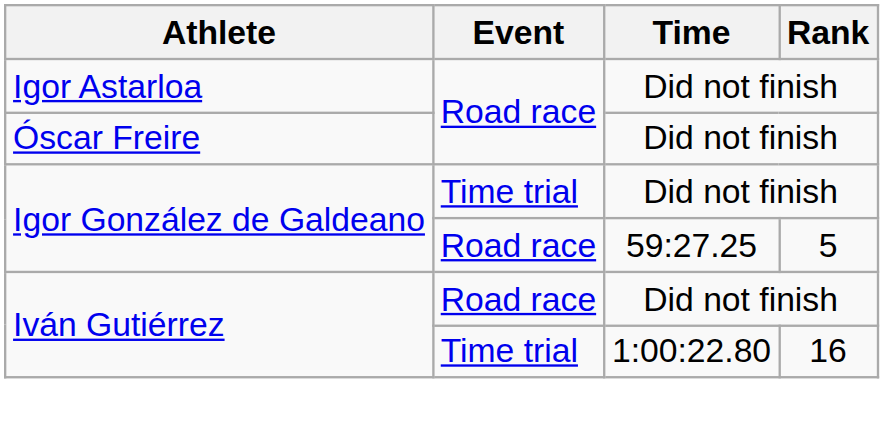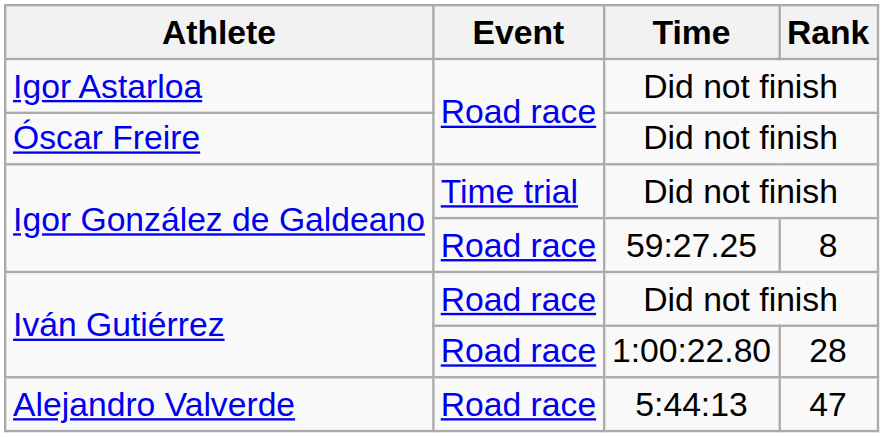 <table class=wikitable style="font-size:90%">
 <tr>
 <th>Athlete</th>
 <th>Event</th>
 <th>Time</th>
 <th>Rank</th>
 </tr>
 <tr align=center>
 <td align=left><a href='#'>Igor Astarloa</a></td>
 <td align=left rowspan=2><a href='#'>Road race</a></td>
 <td colspan=2>Did not finish</td>
 </tr>
 <tr align=center>
 <td align=left><a href='#'>Óscar Freire</a></td>
 <td colspan=2>Did not finish</td>
 </tr>
 <tr align=center>
 <td align=left rowspan=2><a href='#'>Igor González de Galdeano</a></td>
 <td align=left><a href='#'>Time trial</a></td>
 <td colspan=2>Did not finish</td>
 </tr>
 <tr align=center>
 <td align=left><a href='#'>Road race</a></td>
 <td>59:27.25</td>
-<td>5</td>
+<td>8</td>
 </tr>
 <tr align=center>
 <td align=left rowspan=2><a href='#'>Iván Gutiérrez</a></td>
 <td align=left><a href='#'>Road race</a></td>
 <td colspan=2>Did not finish</td>
 </tr>
 <tr align=center>
-<td align=left><a href='#'>Time trial</a></td>
+<td align=left><a href='#'>Road race</a></td>
 <td>1:00:22.80</td>
-<td>16</td>
+<td>28</td>
+</tr>
+<tr align=center>
+<td align=left><a href='#'>Alejandro Valverde</a></td>
+<td align=left><a href='#'>Road race</a></td>
+<td>5:44:13</td>
+<td>47</td>
 </tr>
 </table>
